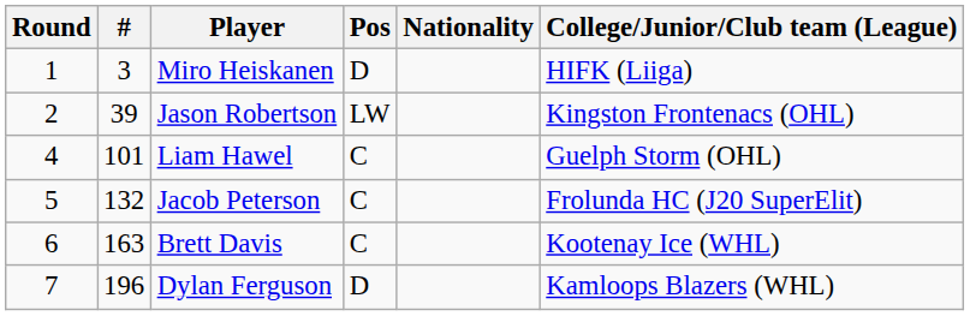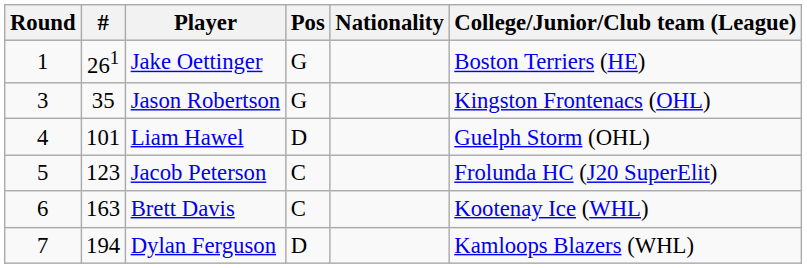 <table class="wikitable">
 <tr>
 <th>Round</th>
 <th>#</th>
 <th>Player</th>
 <th>Pos</th>
 <th>Nationality</th>
 <th>College/Junior/Club team (League)</th>
 </tr>
 <tr>
 <td style="text-align:center">1</td>
-<td style="text-align:center">3</td>
-<td><a href='#'>Miro Heiskanen</a></td>
-<td>D</td>
+<td style="text-align:center">26<sup>1</sup></td>
+<td><a href='#'>Jake Oettinger</a></td>
+<td>G</td>
 <td></td>
-<td><a href='#'>HIFK</a> (<a href='#'>Liiga</a>)</td>
+<td><a href='#'>Boston Terriers</a> (<a href='#'>HE</a>)</td>
 </tr>
 <tr>
-<td style="text-align:center">2</td>
-<td style="text-align:center">39</td>
+<td style="text-align:center">3</td>
+<td style="text-align:center">35</td>
 <td><a href='#'>Jason Robertson</a></td>
-<td>LW</td>
+<td>G</td>
 <td></td>
 <td><a href='#'>Kingston Frontenacs</a> (<a href='#'>OHL</a>)</td>
 </tr>
 <tr>
 <td style="text-align:center">4</td>
 <td style="text-align:center">101</td>
 <td><a href='#'>Liam Hawel</a></td>
-<td>C</td>
+<td>D</td>
 <td></td>
 <td><a href='#'>Guelph Storm</a> (OHL)</td>
 </tr>
 <tr>
 <td style="text-align:center">5</td>
-<td style="text-align:center">132</td>
+<td style="text-align:center">123</td>
 <td><a href='#'>Jacob Peterson</a></td>
 <td>C</td>
 <td></td>
 <td><a href='#'>Frolunda HC</a> (<a href='#'>J20 SuperElit</a>)</td>
 </tr>
 <tr>
 <td style="text-align:center">6</td>
 <td style="text-align:center">163</td>
 <td><a href='#'>Brett Davis</a></td>
 <td>C</td>
 <td></td>
 <td><a href='#'>Kootenay Ice</a> (<a href='#'>WHL</a>)</td>
 </tr>
 <tr>
 <td style="text-align:center">7</td>
-<td style="text-align:center">196</td>
+<td style="text-align:center">194</td>
 <td><a href='#'>Dylan Ferguson</a></td>
 <td>D</td>
 <td></td>
 <td><a href='#'>Kamloops Blazers</a> (WHL)</td>
 </tr>
 </table>
